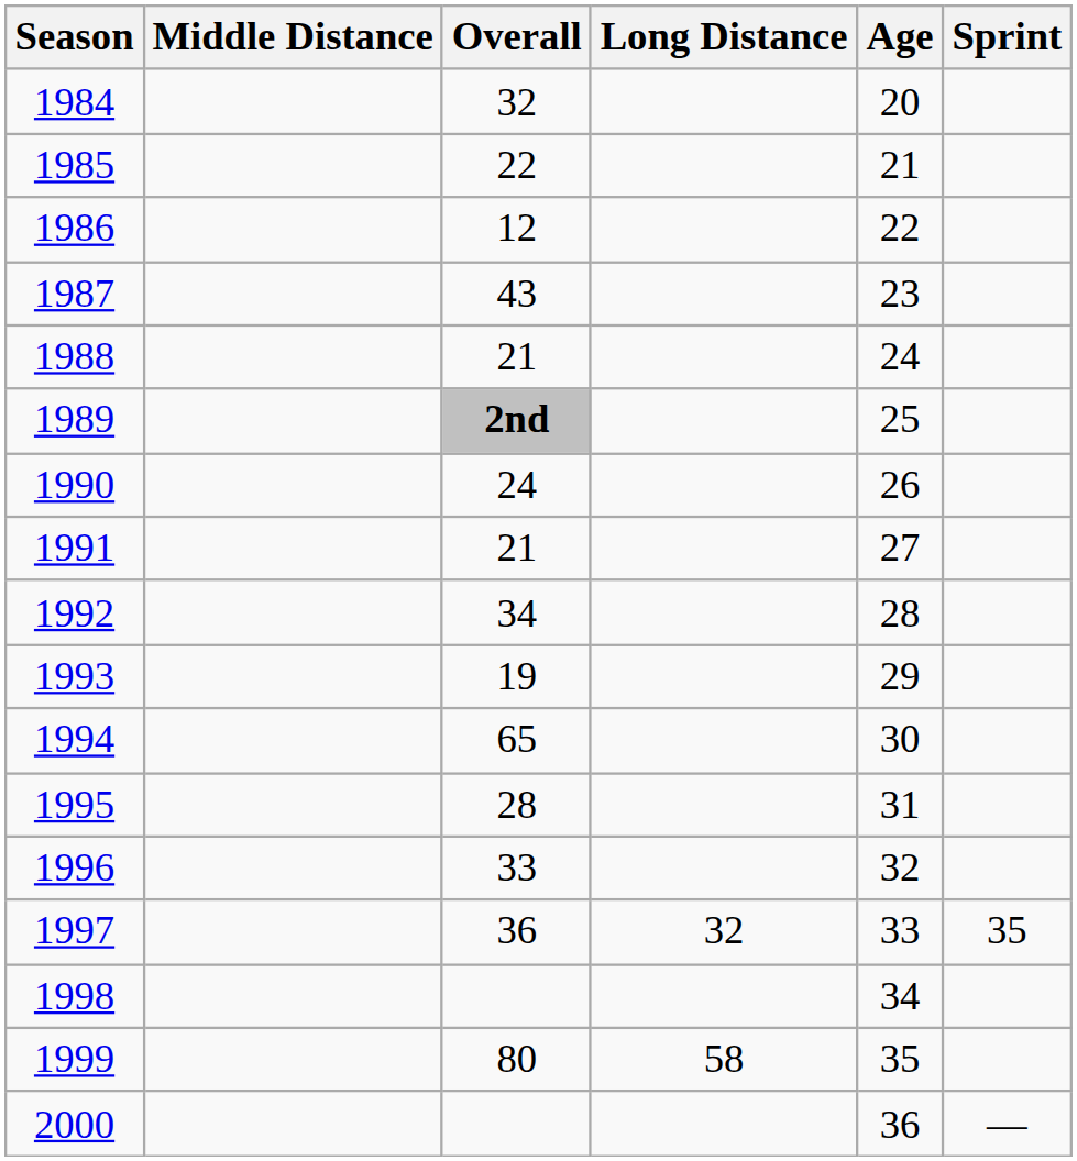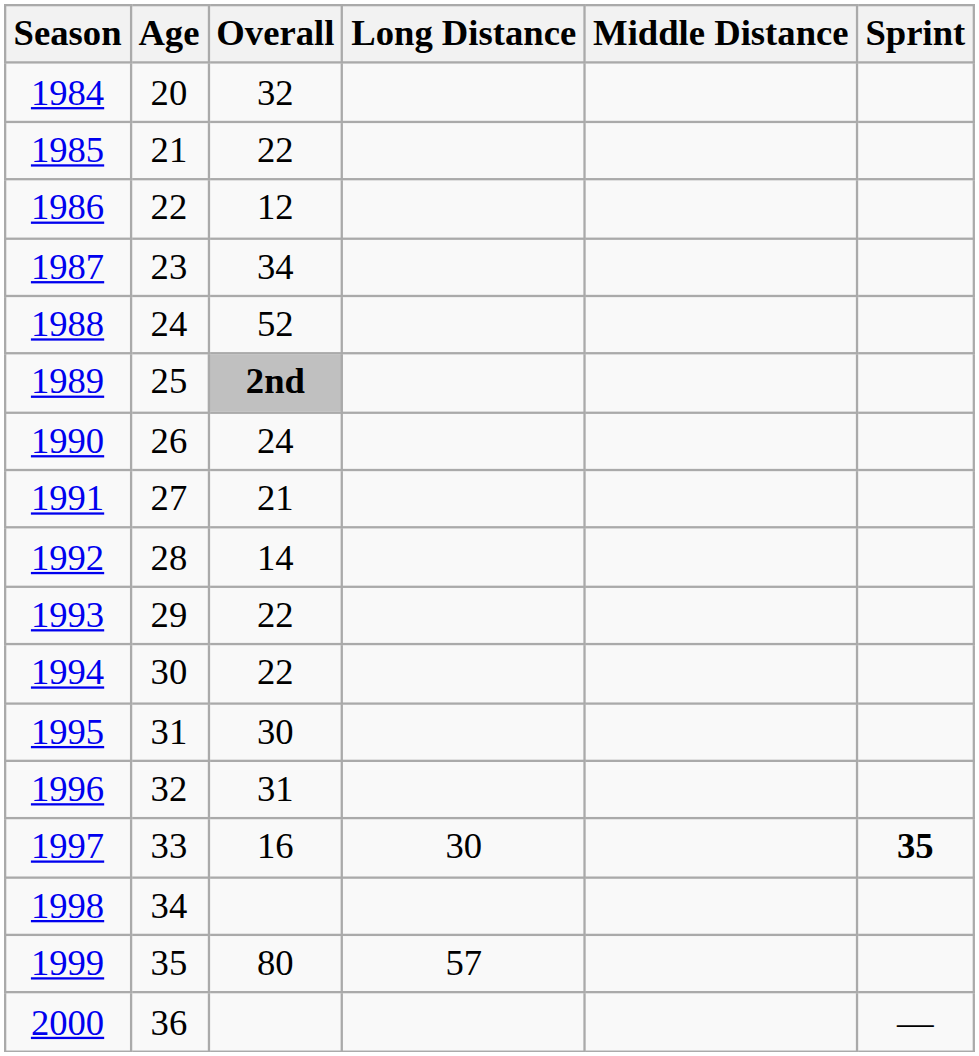 <table class="wikitable" style="text-align: center;">
 <tr>
 <th scope="col">Season</th>
-<th scope="col">Middle Distance</th>
+<th scope="col">Age</th>
 <th scope="col">Overall</th>
 <th scope="col">Long Distance</th>
-<th scope="col">Age</th>
+<th scope="col">Middle Distance</th>
 <th scope="col">Sprint</th>
 </tr>
 <tr>
 <td><a href='#'>1984</a></td>
-<td></td>
+<td>20</td>
 <td>32</td>
 <td></td>
-<td>20</td>
+<td></td>
 <td></td>
 </tr>
 <tr>
 <td><a href='#'>1985</a></td>
-<td></td>
+<td>21</td>
 <td>22</td>
 <td></td>
-<td>21</td>
+<td></td>
 <td></td>
 </tr>
 <tr>
 <td><a href='#'>1986</a></td>
-<td></td>
+<td>22</td>
 <td>12</td>
 <td></td>
-<td>22</td>
+<td></td>
 <td></td>
 </tr>
 <tr>
 <td><a href='#'>1987</a></td>
+<td>23</td>
+<td>34</td>
 <td></td>
-<td>43</td>
 <td></td>
-<td>23</td>
 <td></td>
 </tr>
 <tr>
 <td><a href='#'>1988</a></td>
+<td>24</td>
+<td>52</td>
 <td></td>
-<td>21</td>
 <td></td>
-<td>24</td>
 <td></td>
 </tr>
 <tr>
 <td><a href='#'>1989</a></td>
-<td></td>
+<td>25</td>
 <td style="background: silver;"><strong>2nd</strong></td>
 <td></td>
-<td>25</td>
+<td></td>
 <td></td>
 </tr>
 <tr>
 <td><a href='#'>1990</a></td>
-<td></td>
+<td>26</td>
 <td>24</td>
 <td></td>
-<td>26</td>
+<td></td>
 <td></td>
 </tr>
 <tr>
 <td><a href='#'>1991</a></td>
-<td></td>
+<td>27</td>
 <td>21</td>
 <td></td>
-<td>27</td>
+<td></td>
 <td></td>
 </tr>
 <tr>
 <td><a href='#'>1992</a></td>
+<td>28</td>
+<td>14</td>
 <td></td>
-<td>34</td>
 <td></td>
-<td>28</td>
 <td></td>
 </tr>
 <tr>
 <td><a href='#'>1993</a></td>
+<td>29</td>
+<td>22</td>
 <td></td>
-<td>19</td>
 <td></td>
-<td>29</td>
 <td></td>
 </tr>
 <tr>
 <td><a href='#'>1994</a></td>
+<td>30</td>
+<td>22</td>
 <td></td>
-<td>65</td>
 <td></td>
-<td>30</td>
 <td></td>
 </tr>
 <tr>
 <td><a href='#'>1995</a></td>
+<td>31</td>
+<td>30</td>
 <td></td>
-<td>28</td>
 <td></td>
-<td>31</td>
 <td></td>
 </tr>
 <tr>
 <td><a href='#'>1996</a></td>
+<td>32</td>
+<td>31</td>
 <td></td>
-<td>33</td>
 <td></td>
-<td>32</td>
 <td></td>
 </tr>
 <tr>
 <td><a href='#'>1997</a></td>
+<td>33</td>
+<td>16</td>
+<td>30</td>
 <td></td>
-<td>36</td>
-<td>32</td>
-<td>33</td>
-<td>35</td>
+<td><strong>35</strong></td>
 </tr>
 <tr>
 <td><a href='#'>1998</a></td>
+<td>34</td>
 <td></td>
 <td></td>
 <td></td>
-<td>34</td>
 <td></td>
 </tr>
 <tr>
 <td><a href='#'>1999</a></td>
+<td>35</td>
+<td>80</td>
+<td>57</td>
 <td></td>
-<td>80</td>
-<td>58</td>
-<td>35</td>
 <td></td>
 </tr>
 <tr>
 <td><a href='#'>2000</a></td>
+<td>36</td>
 <td></td>
 <td></td>
 <td></td>
-<td>36</td>
 <td>—</td>
 </tr>
 </table>
